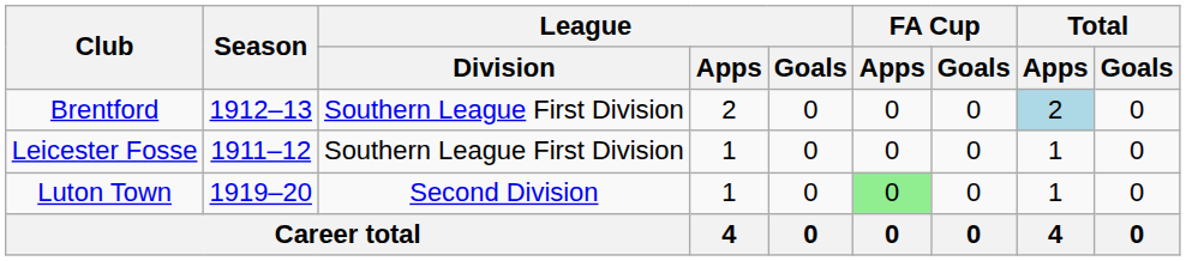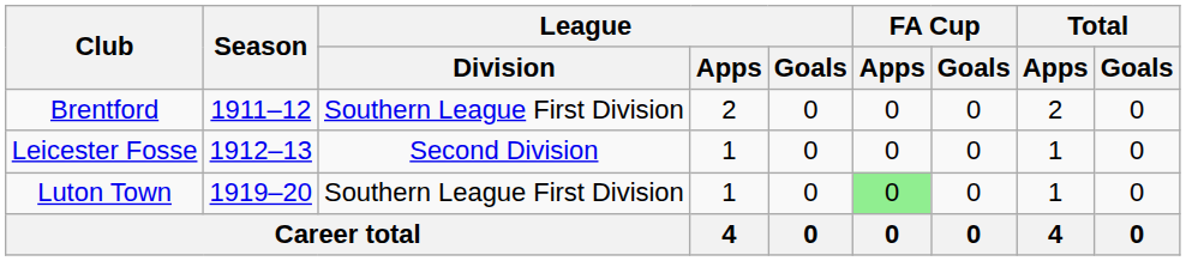 <table class="wikitable" style="text-align: center;">
 <tr>
 <th rowspan="2">Club</th>
 <th rowspan="2">Season</th>
 <th colspan="3">League</th>
 <th colspan="2">FA Cup</th>
 <th colspan="2">Total</th>
 </tr>
 <tr>
 <th>Division</th>
 <th>Apps</th>
 <th>Goals</th>
 <th>Apps</th>
 <th>Goals</th>
 <th>Apps</th>
 <th>Goals</th>
 </tr>
 <tr>
 <td><a href='#'>Brentford</a></td>
-<td><a href='#'>1912–13</a></td>
+<td><a href='#'>1911–12</a></td>
 <td><a href='#'>Southern League</a> First Division</td>
 <td>2</td>
 <td>0</td>
 <td>0</td>
 <td>0</td>
-<td style="background: lightblue;">2</td>
+<td>2</td>
 <td>0</td>
 </tr>
 <tr>
 <td><a href='#'>Leicester Fosse</a></td>
-<td><a href='#'>1911–12</a></td>
-<td>Southern League First Division</td>
+<td><a href='#'>1912–13</a></td>
+<td><a href='#'>Second Division</a></td>
 <td>1</td>
 <td>0</td>
 <td>0</td>
 <td>0</td>
 <td>1</td>
 <td>0</td>
 </tr>
 <tr>
 <td><a href='#'>Luton Town</a></td>
 <td><a href='#'>1919–20</a></td>
-<td><a href='#'>Second Division</a></td>
+<td>Southern League First Division</td>
 <td>1</td>
 <td>0</td>
 <td style="background: lightgreen;">0</td>
 <td>0</td>
 <td>1</td>
 <td>0</td>
 </tr>
 <tr>
 <th colspan="3">Career total</th>
 <th>4</th>
 <th>0</th>
 <th>0</th>
 <th>0</th>
 <th>4</th>
 <th>0</th>
 </tr>
 </table>
